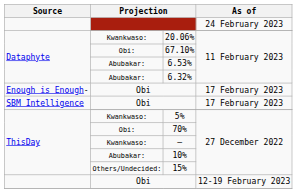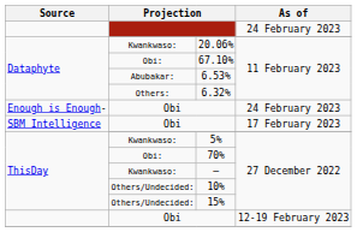 <table class="wikitable" style="text-align:center">
 <tr>
 <th>Source</th>
 <th colspan=2>Projection</th>
 <th>As of</th>
 </tr>
 <tr>
 <td align="left"></td>
 <td colspan=2 bgcolor=#a91e0e></td>
 <td>24 February 2023</td>
 </tr>
 <tr>
 <td rowspan=5 align="left"><a href='#'>Dataphyte</a></td>
 </tr>
 <tr>
 <td><small>Kwankwaso:</small></td>
 <td>20.06%</td>
 <td rowspan=4>11 February 2023</td>
 </tr>
 <tr>
 <td><small>Obi:</small></td>
 <td>67.10%</td>
 </tr>
 <tr>
 <td><small>Abubakar:</small></td>
 <td>6.53%</td>
 </tr>
 <tr>
-<td><small>Abubakar:</small></td>
+<td><small>Others:</small></td>
 <td>6.32%</td>
 </tr>
 <tr>
 <td align="left"><a href='#'>Enough is Enough</a>-<br></td>
 <td colspan=2 >Obi</td>
-<td>17 February 2023</td>
+<td>24 February 2023</td>
 </tr>
 <tr>
 <td align="left"><a href='#'>SBM Intelligence</a></td>
 <td colspan=2 >Obi</td>
 <td>17 February 2023</td>
 </tr>
 <tr>
 <td rowspan=6 align="left"><a href='#'>ThisDay</a></td>
 </tr>
 <tr>
 <td><small>Kwankwaso:</small></td>
 <td>5%</td>
 <td rowspan=5>27 December 2022</td>
 </tr>
 <tr>
 <td><small>Obi:</small></td>
 <td>70%</td>
 </tr>
 <tr>
 <td><small>Kwankwaso:</small></td>
 <td>–</td>
 </tr>
 <tr>
-<td><small>Abubakar:</small></td>
+<td><small>Others/Undecided:</small></td>
 <td>10%</td>
 </tr>
 <tr>
 <td><small>Others/Undecided:</small></td>
 <td>15%</td>
 </tr>
 <tr>
 <td align="left"></td>
 <td colspan=2 >Obi</td>
 <td>12-19 February 2023</td>
 </tr>
 <tr>
 </tr>
 </table>
